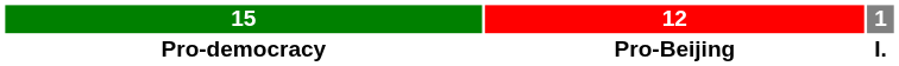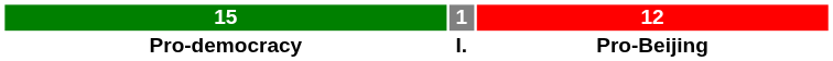 <table style="width:50%; text-align:center;">
 <tr style="color:white;">
 <td style="background:green; width:54%;"><strong>15</strong></td>
+<td style="background:gray; width:3%;"><strong>1</strong></td>
 <td style="background:red; width:43%;"><strong>12</strong></td>
-<td style="background:gray; width:3%;"><strong>1</strong></td>
 </tr>
 <tr>
 <td><span><strong>Pro-democracy</strong></span></td>
+<td><span><strong>I.</strong></span></td>
 <td><span><strong>Pro-Beijing</strong></span></td>
-<td><span><strong>I.</strong></span></td>
 </tr>
 </table>
